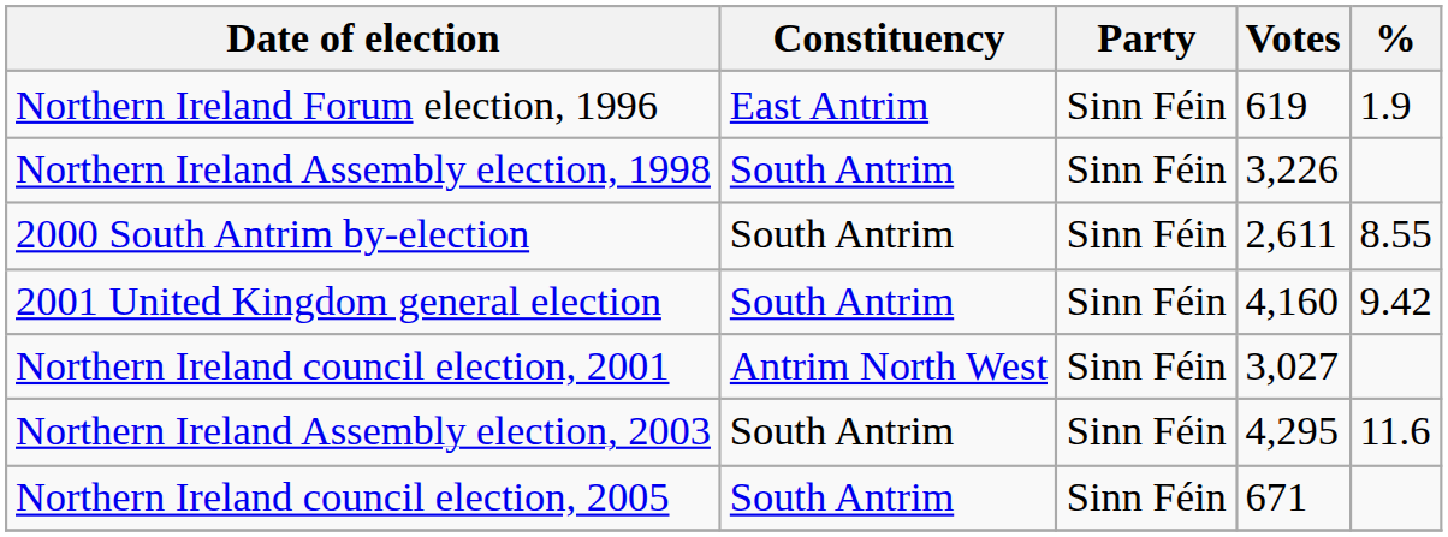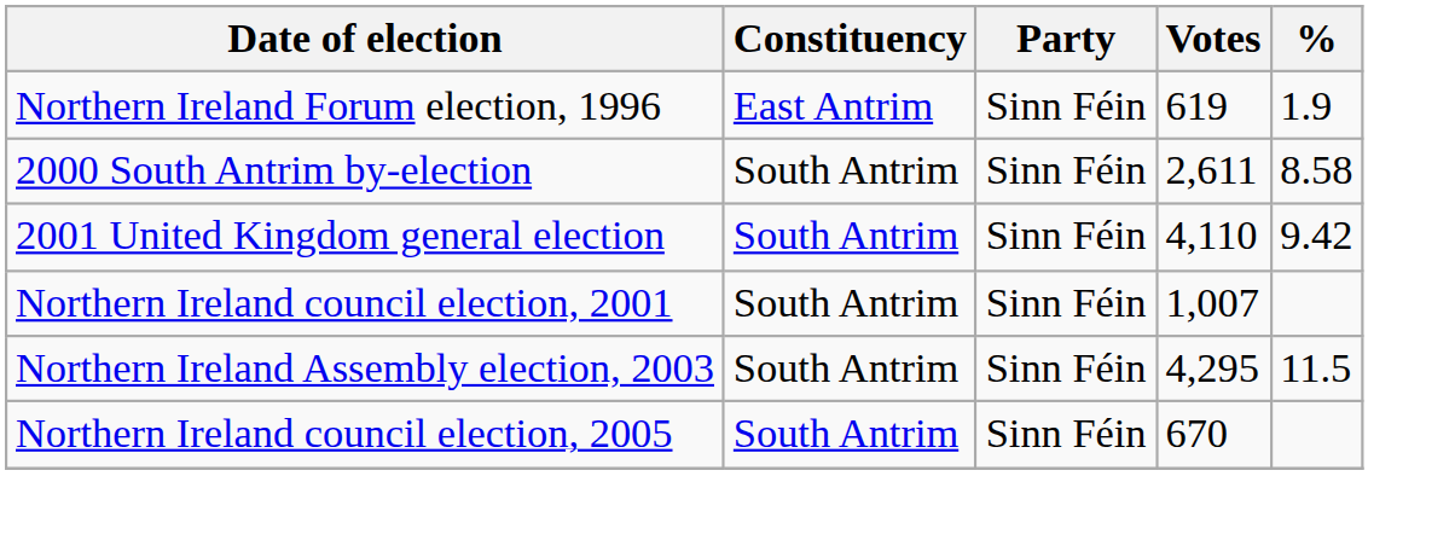 <table class="wikitable">
 <tr>
 <th>Date of election</th>
 <th>Constituency</th>
 <th>Party</th>
 <th>Votes</th>
 <th>%</th>
 </tr>
 <tr>
 <td><a href='#'>Northern Ireland Forum</a> election, 1996</td>
 <td><a href='#'>East Antrim</a></td>
 <td>Sinn Féin</td>
 <td>619</td>
 <td>1.9</td>
 </tr>
 <tr>
-<td><a href='#'>Northern Ireland Assembly election, 1998</a></td>
-<td><a href='#'>South Antrim</a></td>
-<td>Sinn Féin</td>
-<td>3,226</td>
-<td></td>
-</tr>
-<tr>
 <td><a href='#'>2000 South Antrim by-election</a></td>
 <td>South Antrim</td>
 <td>Sinn Féin</td>
 <td>2,611</td>
-<td>8.55</td>
+<td>8.58</td>
 </tr>
 <tr>
 <td><a href='#'>2001 United Kingdom general election</a></td>
 <td><a href='#'>South Antrim</a></td>
 <td>Sinn Féin</td>
-<td>4,160</td>
+<td>4,110</td>
 <td>9.42</td>
 </tr>
 <tr>
 <td><a href='#'>Northern Ireland council election, 2001</a></td>
-<td><a href='#'>Antrim North West</a></td>
+<td>South Antrim</td>
 <td>Sinn Féin</td>
-<td>3,027</td>
+<td>1,007</td>
 <td></td>
 </tr>
 <tr>
 <td><a href='#'>Northern Ireland Assembly election, 2003</a></td>
 <td>South Antrim</td>
 <td>Sinn Féin</td>
 <td>4,295</td>
-<td>11.6</td>
+<td>11.5</td>
 </tr>
 <tr>
 <td><a href='#'>Northern Ireland council election, 2005</a></td>
 <td><a href='#'>South Antrim</a></td>
 <td>Sinn Féin</td>
-<td>671</td>
+<td>670</td>
 <td></td>
 </tr>
 <tr>
 </tr>
 </table>
